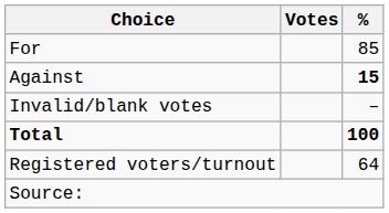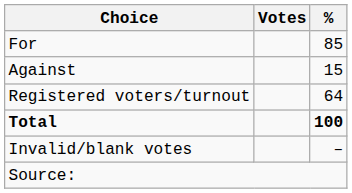 <table class=wikitable style=text-align:right>
 <tr>
 <th>Choice</th>
 <th>Votes</th>
 <th>%</th>
 </tr>
 <tr>
 <td align=left>For</td>
 <td></td>
 <td>85</td>
 </tr>
 <tr>
 <td align=left>Against</td>
 <td></td>
-<td><strong>15</strong></td>
+<td>15</td>
+</tr>
+<tr>
+<td align=left>Registered voters/turnout</td>
+<td></td>
+<td>64</td>
+</tr>
+<tr>
+<td align=left><strong>Total</strong></td>
+<td><strong> </strong></td>
+<td><strong>100</strong></td>
 </tr>
 <tr>
 <td align=left>Invalid/blank votes</td>
 <td></td>
 <td>–</td>
 </tr>
 <tr>
-<td align=left><strong>Total</strong></td>
-<td><strong> </strong></td>
-<td><strong>100</strong></td>
-</tr>
-<tr>
-<td align=left>Registered voters/turnout</td>
-<td></td>
-<td>64</td>
-</tr>
-<tr>
 <td colspan=3 align=left>Source: </td>
 </tr>
 </table>
